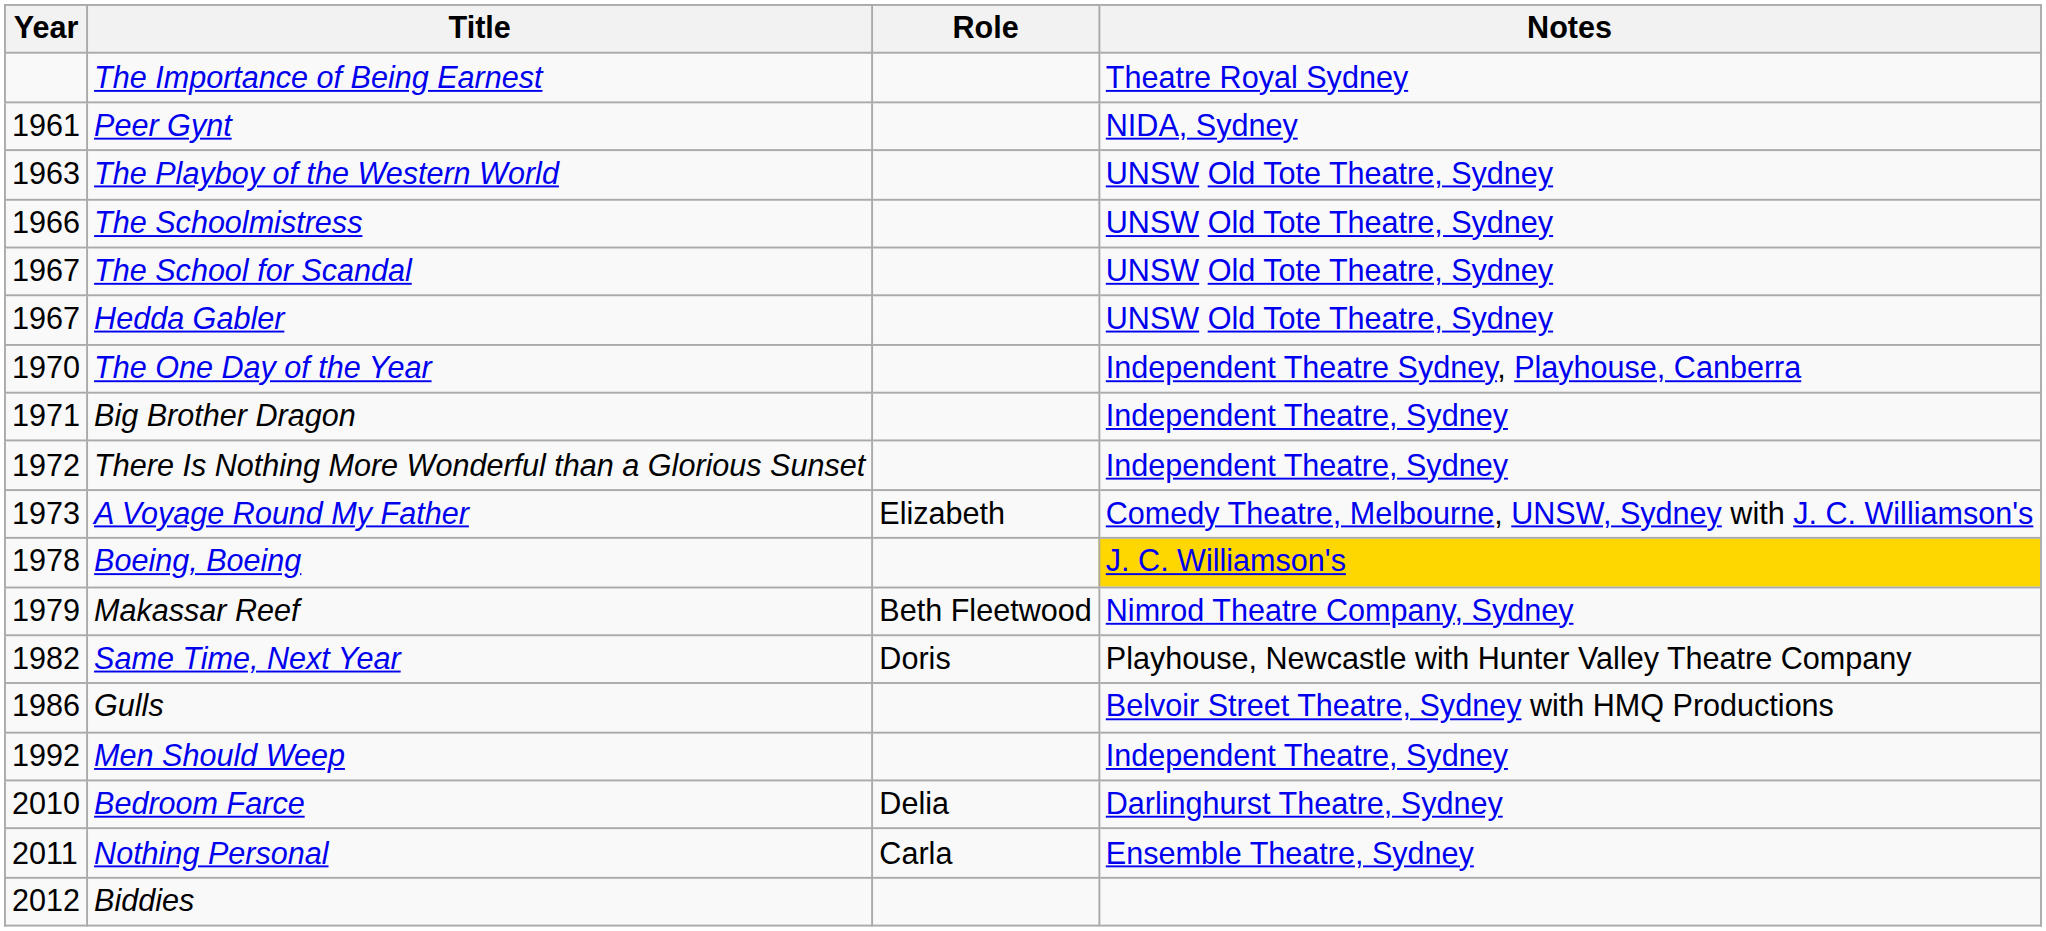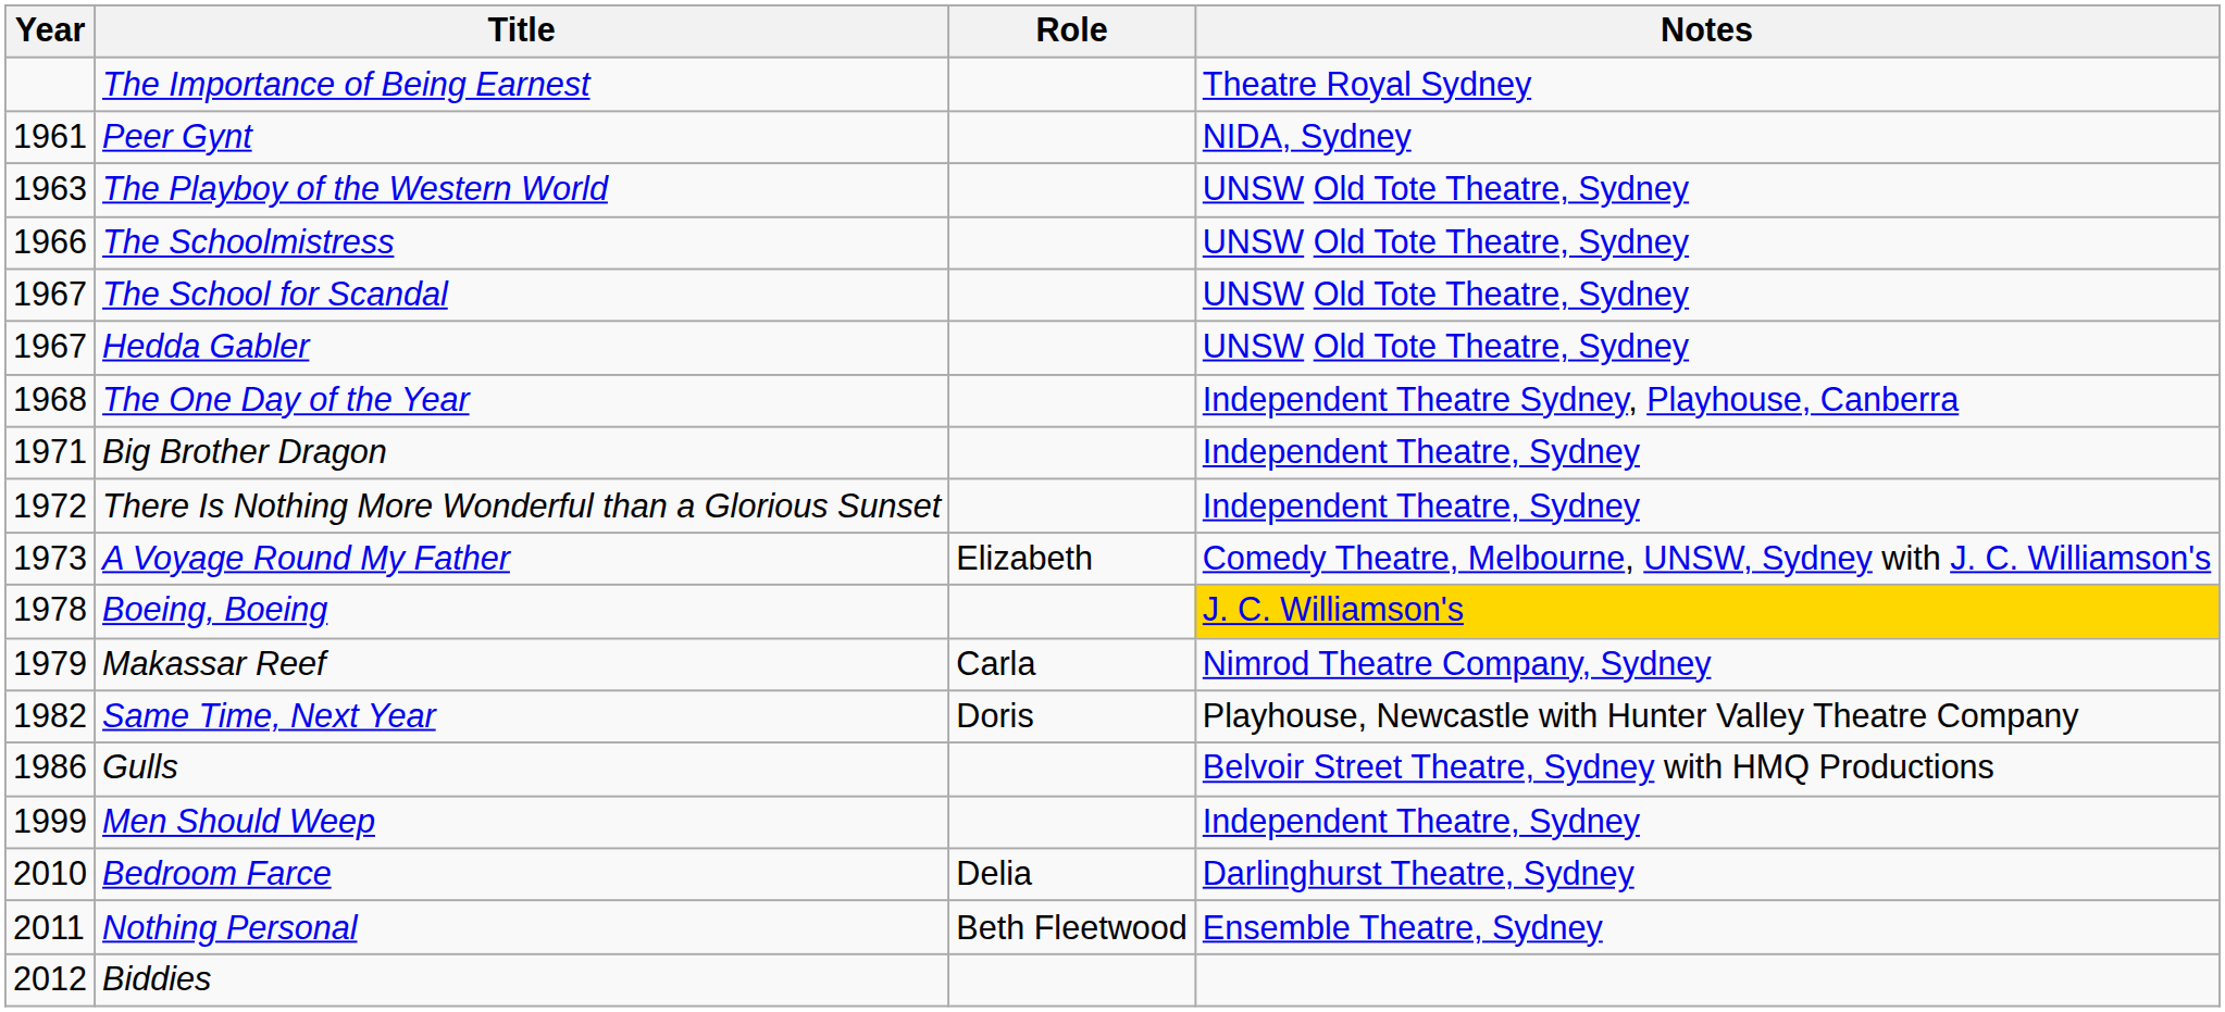 <table class="wikitable">
 <tr>
 <th>Year</th>
 <th>Title</th>
 <th>Role</th>
 <th>Notes</th>
 </tr>
 <tr>
 <td></td>
 <td><em><a href='#'>The Importance of Being Earnest</a></em></td>
 <td></td>
 <td><a href='#'>Theatre Royal Sydney</a></td>
 </tr>
 <tr>
 <td>1961</td>
 <td><em><a href='#'>Peer Gynt</a></em></td>
 <td></td>
 <td><a href='#'>NIDA, Sydney</a></td>
 </tr>
 <tr>
 <td>1963</td>
 <td><em><a href='#'>The Playboy of the Western World</a></em></td>
 <td></td>
 <td><a href='#'>UNSW</a> <a href='#'>Old Tote Theatre, Sydney</a></td>
 </tr>
 <tr>
 <td>1966</td>
 <td><em><a href='#'>The Schoolmistress</a></em></td>
 <td></td>
 <td><a href='#'>UNSW</a> <a href='#'>Old Tote Theatre, Sydney</a></td>
 </tr>
 <tr>
 <td>1967</td>
 <td><em><a href='#'>The School for Scandal</a></em></td>
 <td></td>
 <td><a href='#'>UNSW</a> <a href='#'>Old Tote Theatre, Sydney</a></td>
 </tr>
 <tr>
 <td>1967</td>
 <td><em><a href='#'>Hedda Gabler</a></em></td>
 <td></td>
 <td><a href='#'>UNSW</a> <a href='#'>Old Tote Theatre, Sydney</a></td>
 </tr>
 <tr>
-<td>1970</td>
+<td>1968</td>
 <td><em><a href='#'>The One Day of the Year</a></em></td>
 <td></td>
 <td><a href='#'>Independent Theatre Sydney</a>, <a href='#'>Playhouse, Canberra</a></td>
 </tr>
 <tr>
 <td>1971</td>
 <td><em>Big Brother Dragon</em></td>
 <td></td>
 <td><a href='#'>Independent Theatre, Sydney</a></td>
 </tr>
 <tr>
 <td>1972</td>
 <td><em>There Is Nothing More Wonderful than a Glorious Sunset</em></td>
 <td></td>
 <td><a href='#'>Independent Theatre, Sydney</a></td>
 </tr>
 <tr>
 <td>1973</td>
 <td><em><a href='#'>A Voyage Round My Father</a></em></td>
 <td>Elizabeth</td>
 <td><a href='#'>Comedy Theatre, Melbourne</a>, <a href='#'>UNSW, Sydney</a> with <a href='#'>J. C. Williamson's</a></td>
 </tr>
 <tr>
 <td>1978</td>
 <td><em><a href='#'>Boeing, Boeing</a></em></td>
 <td></td>
 <td style="background: gold;"><a href='#'>J. C. Williamson's</a></td>
 </tr>
 <tr>
 <td>1979</td>
 <td><em>Makassar Reef </em></td>
-<td>Beth Fleetwood</td>
+<td>Carla</td>
 <td><a href='#'>Nimrod Theatre Company, Sydney</a></td>
 </tr>
 <tr>
 <td>1982</td>
 <td><em><a href='#'>Same Time, Next Year</a></em></td>
 <td>Doris</td>
 <td>Playhouse, Newcastle with Hunter Valley Theatre Company</td>
 </tr>
 <tr>
 <td>1986</td>
 <td><em>Gulls</em></td>
 <td></td>
 <td><a href='#'>Belvoir Street Theatre, Sydney</a> with HMQ Productions</td>
 </tr>
 <tr>
-<td>1992</td>
+<td>1999</td>
 <td><em><a href='#'>Men Should Weep</a></em></td>
 <td></td>
 <td><a href='#'>Independent Theatre, Sydney</a></td>
 </tr>
 <tr>
 <td>2010</td>
 <td><em><a href='#'>Bedroom Farce</a></em></td>
 <td>Delia</td>
 <td><a href='#'>Darlinghurst Theatre, Sydney</a></td>
 </tr>
 <tr>
 <td>2011</td>
 <td><em><a href='#'>Nothing Personal</a></em></td>
-<td>Carla</td>
+<td>Beth Fleetwood</td>
 <td><a href='#'>Ensemble Theatre, Sydney</a></td>
 </tr>
 <tr>
 <td>2012</td>
 <td><em>Biddies</em></td>
 <td></td>
 <td></td>
 </tr>
 </table>
